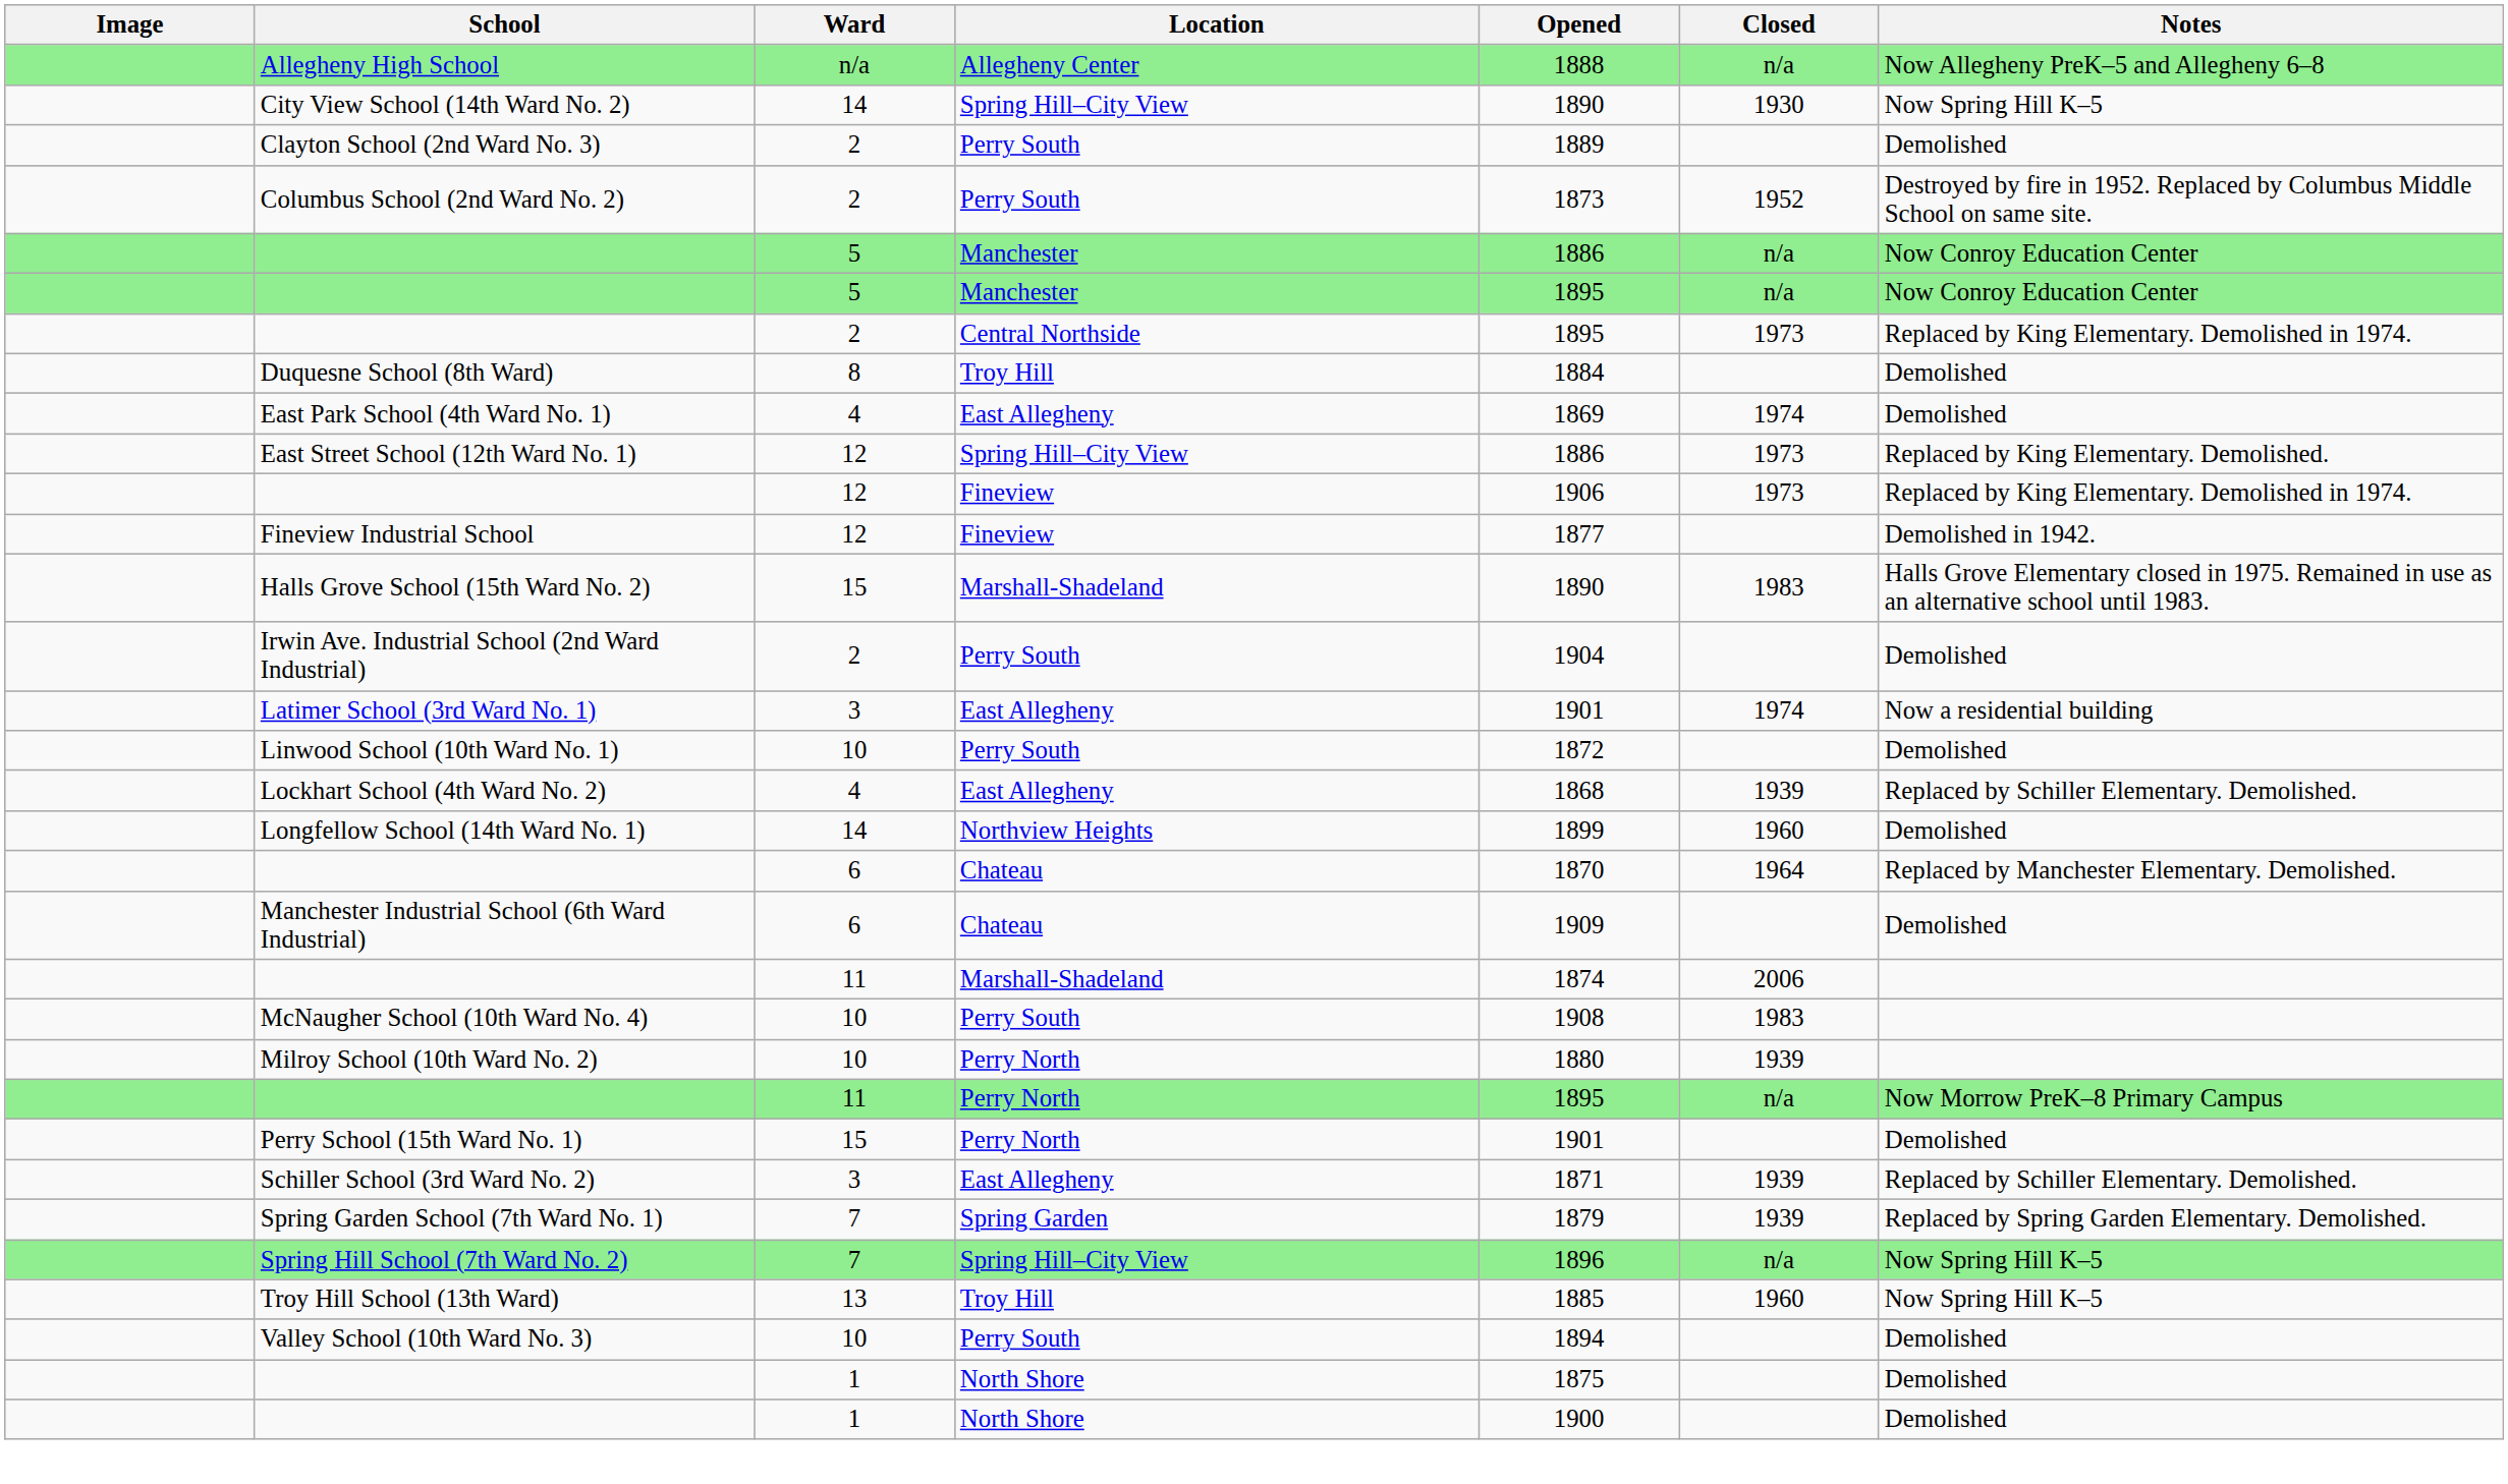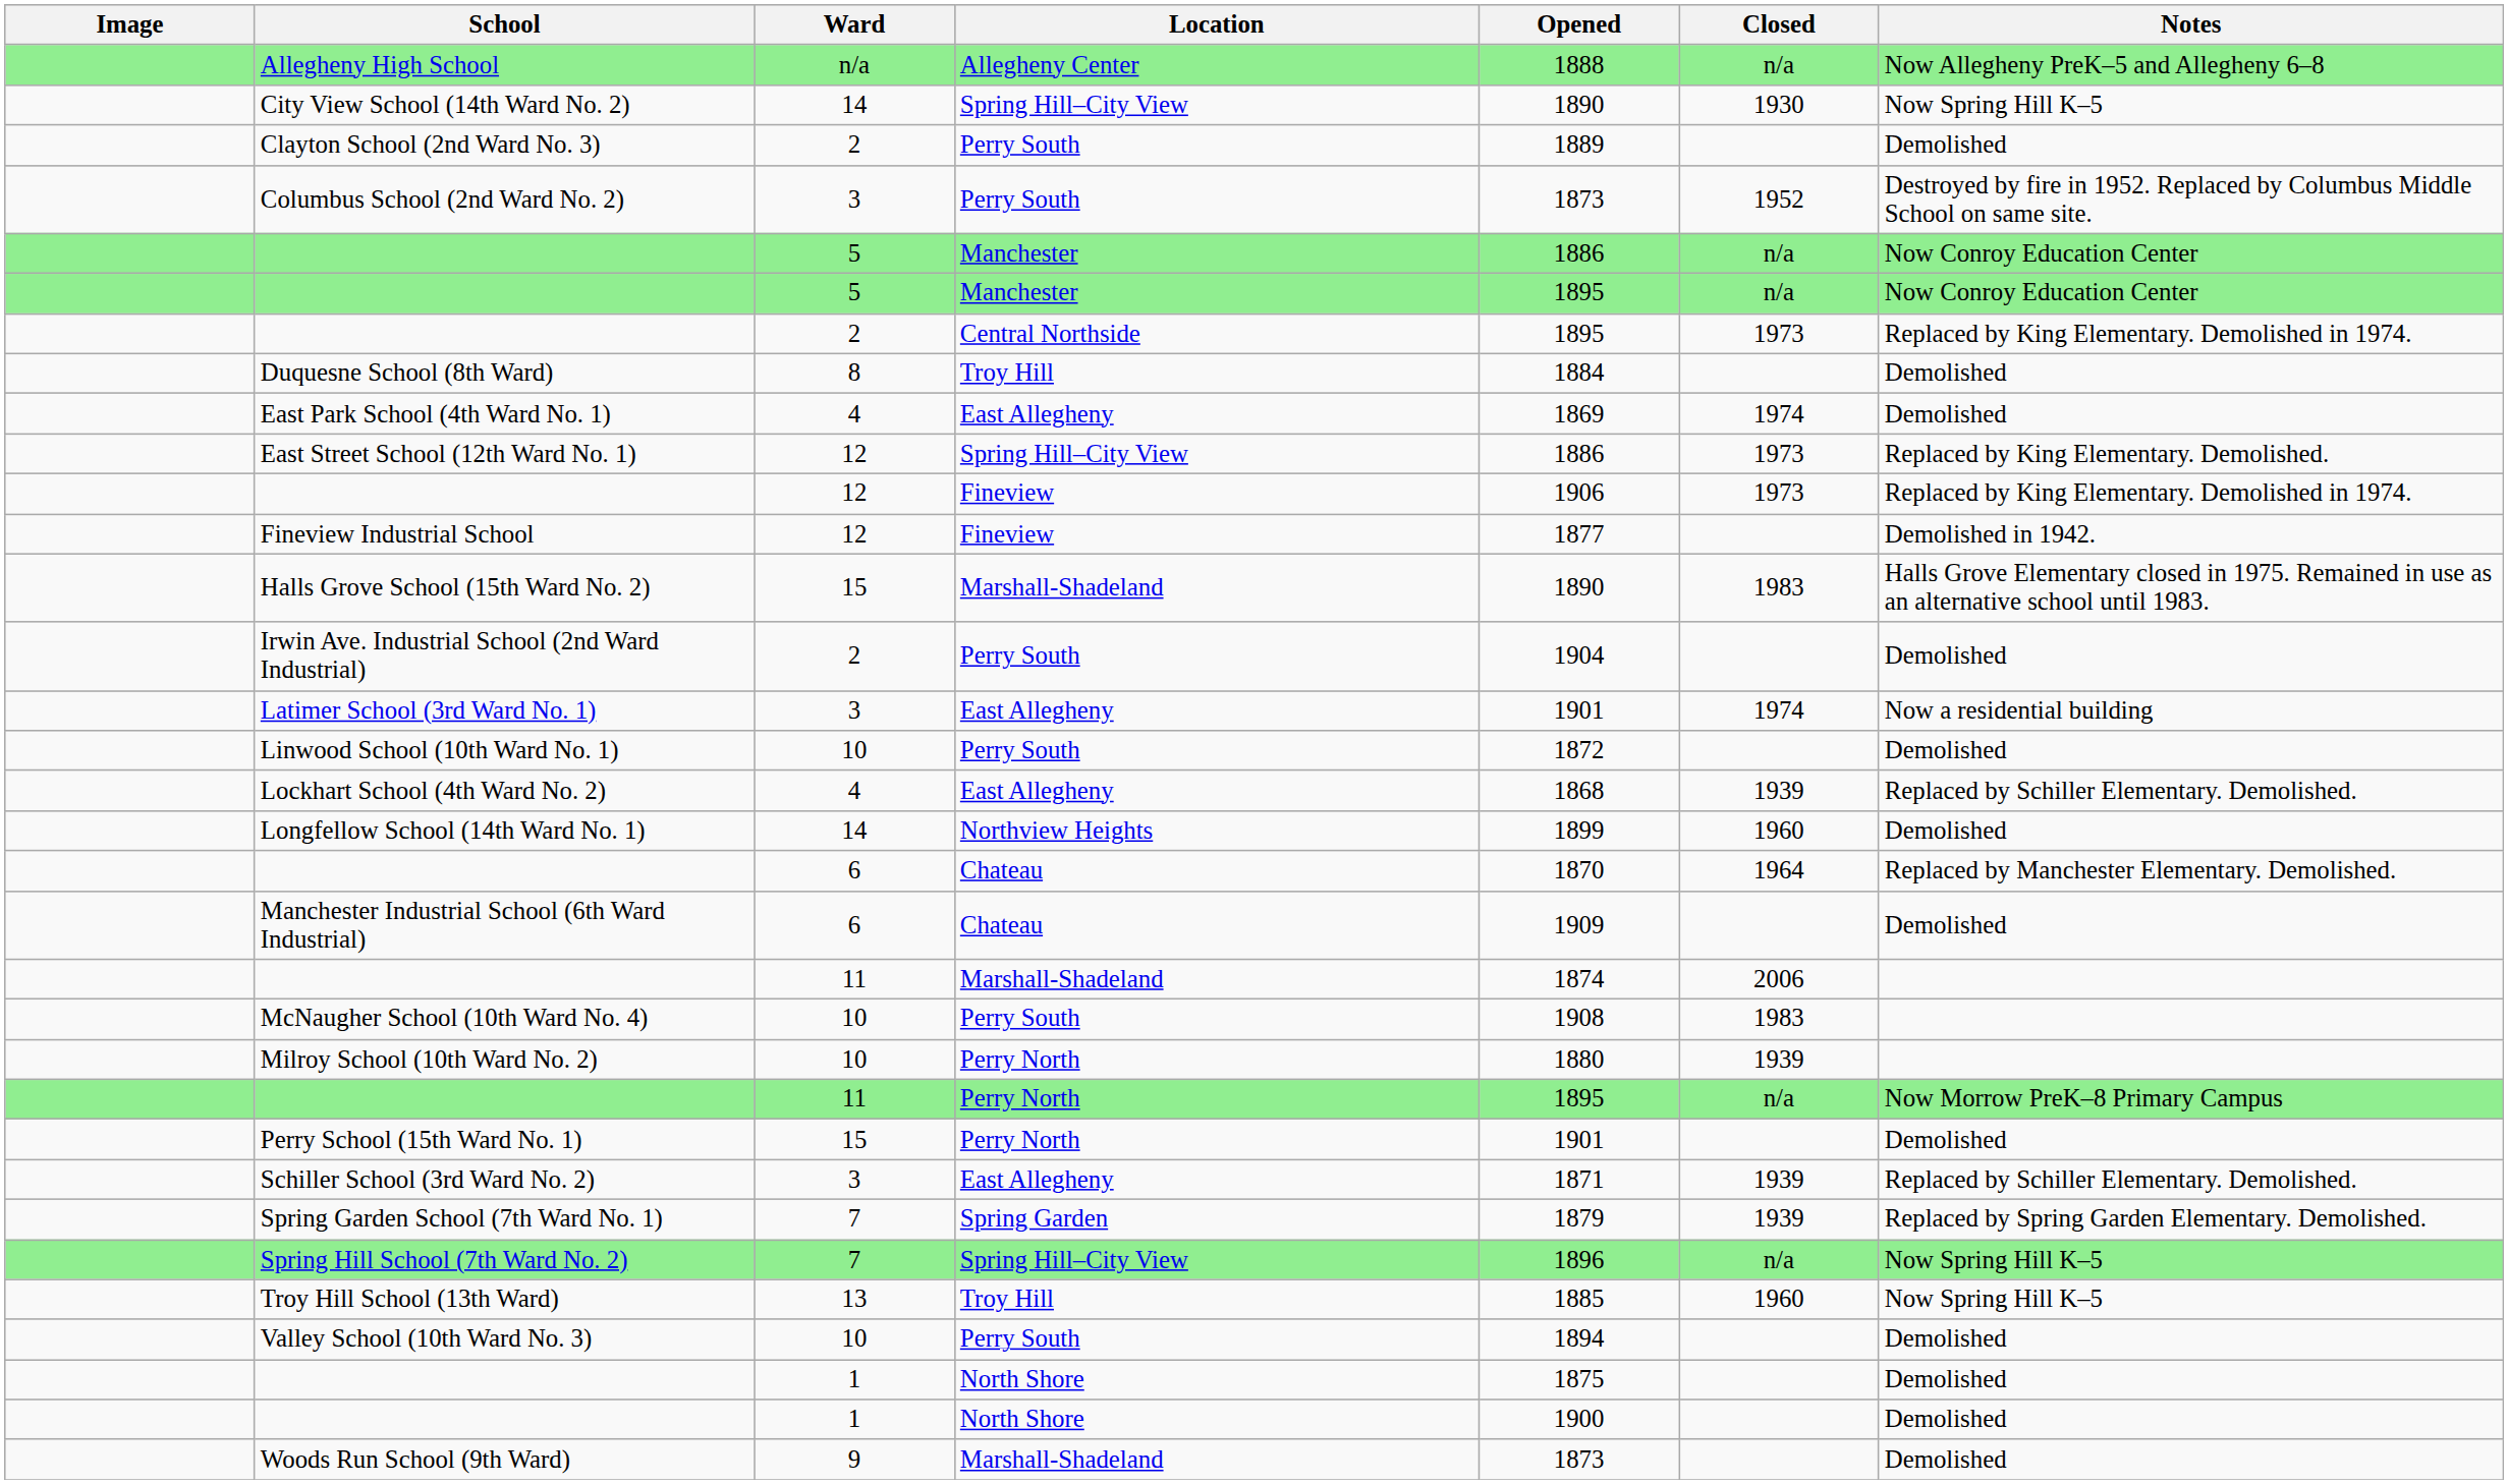 <table width=100% class="wikitable sortable">
 <tr>
 <th width=10%><strong>Image</strong></th>
 <th width=20%><strong>School</strong></th>
 <th width=8%><strong>Ward</strong></th>
 <th><strong>Location</strong></th>
 <th width=8%><strong>Opened</strong></th>
 <th width=8%><strong>Closed</strong></th>
 <th width=25%><strong>Notes</strong></th>
 </tr>
 <tr style="background: lightgreen">
 <td></td>
 <td><a href='#'>Allegheny High School</a></td>
 <td align=center>n/a</td>
 <td><a href='#'>Allegheny Center</a></td>
 <td align=center>1888</td>
 <td align=center>n/a</td>
 <td>Now Allegheny PreK–5 and Allegheny 6–8</td>
 </tr>
 <tr>
 <td></td>
 <td>City View School (14th Ward No. 2)</td>
 <td align=center>14</td>
 <td><a href='#'>Spring Hill–City View</a></td>
 <td align=center>1890</td>
 <td align=center>1930</td>
 <td>Now Spring Hill K–5</td>
 </tr>
 <tr>
 <td></td>
 <td>Clayton School (2nd Ward No. 3)</td>
 <td align=center>2</td>
 <td><a href='#'>Perry South</a></td>
 <td align=center>1889</td>
 <td align=center></td>
 <td>Demolished</td>
 </tr>
 <tr>
 <td></td>
 <td>Columbus School (2nd Ward No. 2)</td>
-<td align=center>2</td>
+<td align=center>3</td>
 <td><a href='#'>Perry South</a></td>
 <td align=center>1873</td>
 <td align=center>1952</td>
 <td>Destroyed by fire in 1952. Replaced by Columbus Middle School on same site.</td>
 </tr>
 <tr style="background: lightgreen">
 <td></td>
 <td></td>
 <td align=center>5</td>
 <td><a href='#'>Manchester</a></td>
 <td align=center>1886</td>
 <td align=center>n/a</td>
 <td>Now Conroy Education Center</td>
 </tr>
 <tr style="background: lightgreen">
 <td></td>
 <td></td>
 <td align=center>5</td>
 <td><a href='#'>Manchester</a></td>
 <td align=center>1895</td>
 <td align=center>n/a</td>
 <td>Now Conroy Education Center</td>
 </tr>
 <tr>
 <td></td>
 <td></td>
 <td align=center>2</td>
 <td><a href='#'>Central Northside</a></td>
 <td align=center>1895</td>
 <td align=center>1973</td>
 <td>Replaced by King Elementary. Demolished in 1974.</td>
 </tr>
 <tr>
 <td></td>
 <td>Duquesne School (8th Ward)</td>
 <td align=center>8</td>
 <td><a href='#'>Troy Hill</a></td>
 <td align=center>1884</td>
 <td align=center></td>
 <td>Demolished</td>
 </tr>
 <tr>
 <td></td>
 <td>East Park School (4th Ward No. 1)</td>
 <td align=center>4</td>
 <td><a href='#'>East Allegheny</a></td>
 <td align=center>1869</td>
 <td align=center>1974</td>
 <td>Demolished</td>
 </tr>
 <tr>
 <td></td>
 <td>East Street School (12th Ward No. 1)</td>
 <td align=center>12</td>
 <td><a href='#'>Spring Hill–City View</a></td>
 <td align=center>1886</td>
 <td align=center>1973</td>
 <td>Replaced by King Elementary. Demolished.</td>
 </tr>
 <tr>
 <td></td>
 <td></td>
 <td align=center>12</td>
 <td><a href='#'>Fineview</a></td>
 <td align=center>1906</td>
 <td align=center>1973</td>
 <td>Replaced by King Elementary. Demolished in 1974.</td>
 </tr>
 <tr>
 <td></td>
 <td>Fineview Industrial School</td>
 <td align=center>12</td>
 <td><a href='#'>Fineview</a></td>
 <td align=center>1877</td>
 <td align=center></td>
 <td>Demolished in 1942.</td>
 </tr>
 <tr>
 <td></td>
 <td>Halls Grove School (15th Ward No. 2)</td>
 <td align=center>15</td>
 <td><a href='#'>Marshall-Shadeland</a></td>
 <td align=center>1890</td>
 <td align=center>1983</td>
 <td>Halls Grove Elementary closed in 1975. Remained in use as an alternative school until 1983.</td>
 </tr>
 <tr>
 <td></td>
 <td>Irwin Ave. Industrial School (2nd Ward Industrial)</td>
 <td align=center>2</td>
 <td><a href='#'>Perry South</a></td>
 <td align=center>1904</td>
 <td align=center></td>
 <td>Demolished</td>
 </tr>
 <tr>
 <td></td>
 <td><a href='#'>Latimer School (3rd Ward No. 1)</a></td>
 <td align=center>3</td>
 <td><a href='#'>East Allegheny</a></td>
 <td align=center>1901</td>
 <td align=center>1974</td>
 <td>Now a residential building</td>
 </tr>
 <tr>
 <td></td>
 <td>Linwood School (10th Ward No. 1)</td>
 <td align=center>10</td>
 <td><a href='#'>Perry South</a></td>
 <td align=center>1872</td>
 <td align=center></td>
 <td>Demolished</td>
 </tr>
 <tr>
 <td></td>
 <td>Lockhart School (4th Ward No. 2)</td>
 <td align=center>4</td>
 <td><a href='#'>East Allegheny</a></td>
 <td align=center>1868</td>
 <td align=center>1939</td>
 <td>Replaced by Schiller Elementary. Demolished.</td>
 </tr>
 <tr>
 <td></td>
 <td>Longfellow School (14th Ward No. 1)</td>
 <td align=center>14</td>
 <td><a href='#'>Northview Heights</a></td>
 <td align=center>1899</td>
 <td align=center>1960</td>
 <td>Demolished</td>
 </tr>
 <tr>
 <td></td>
 <td></td>
 <td align=center>6</td>
 <td><a href='#'>Chateau</a></td>
 <td align=center>1870</td>
 <td align=center>1964</td>
 <td>Replaced by Manchester Elementary. Demolished.</td>
 </tr>
 <tr>
 <td></td>
 <td>Manchester Industrial School (6th Ward Industrial)</td>
 <td align=center>6</td>
 <td><a href='#'>Chateau</a></td>
 <td align=center>1909</td>
 <td align=center></td>
 <td>Demolished</td>
 </tr>
 <tr>
 <td></td>
 <td></td>
 <td align=center>11</td>
 <td><a href='#'>Marshall-Shadeland</a></td>
 <td align=center>1874</td>
 <td align=center>2006</td>
 <td></td>
 </tr>
 <tr>
 <td></td>
 <td>McNaugher School (10th Ward No. 4)</td>
 <td align=center>10</td>
 <td><a href='#'>Perry South</a></td>
 <td align=center>1908</td>
 <td align=center>1983</td>
 <td></td>
 </tr>
 <tr>
 <td></td>
 <td>Milroy School (10th Ward No. 2)</td>
 <td align=center>10</td>
 <td><a href='#'>Perry North</a></td>
 <td align=center>1880</td>
 <td align=center>1939</td>
 <td></td>
 </tr>
 <tr style="background: lightgreen">
 <td></td>
 <td></td>
 <td align=center>11</td>
 <td><a href='#'>Perry North</a></td>
 <td align=center>1895</td>
 <td align=center>n/a</td>
 <td>Now Morrow PreK–8 Primary Campus</td>
 </tr>
 <tr>
 <td></td>
 <td>Perry School (15th Ward No. 1)</td>
 <td align=center>15</td>
 <td><a href='#'>Perry North</a></td>
 <td align=center>1901</td>
 <td align=center></td>
 <td>Demolished</td>
 </tr>
 <tr>
 <td></td>
 <td>Schiller School (3rd Ward No. 2)</td>
 <td align=center>3</td>
 <td><a href='#'>East Allegheny</a></td>
 <td align=center>1871</td>
 <td align=center>1939</td>
 <td>Replaced by Schiller Elementary. Demolished.</td>
 </tr>
 <tr>
 <td></td>
 <td>Spring Garden School (7th Ward No. 1)</td>
 <td align=center>7</td>
 <td><a href='#'>Spring Garden</a></td>
 <td align=center>1879</td>
 <td align=center>1939</td>
 <td>Replaced by Spring Garden Elementary. Demolished.</td>
 </tr>
 <tr style="background: lightgreen">
 <td></td>
 <td><a href='#'>Spring Hill School (7th Ward No. 2)</a></td>
 <td align=center>7</td>
 <td><a href='#'>Spring Hill–City View</a></td>
 <td align=center>1896</td>
 <td align=center>n/a</td>
 <td>Now Spring Hill K–5</td>
 </tr>
 <tr>
 <td></td>
 <td>Troy Hill School (13th Ward)</td>
 <td align=center>13</td>
 <td><a href='#'>Troy Hill</a></td>
 <td align=center>1885</td>
 <td align=center>1960</td>
 <td>Now Spring Hill K–5</td>
 </tr>
 <tr>
 <td></td>
 <td>Valley School (10th Ward No. 3)</td>
 <td align=center>10</td>
 <td><a href='#'>Perry South</a></td>
 <td align=center>1894</td>
 <td align=center></td>
 <td>Demolished</td>
 </tr>
 <tr>
 <td></td>
 <td></td>
 <td align=center>1</td>
 <td><a href='#'>North Shore</a></td>
 <td align=center>1875</td>
 <td align=center></td>
 <td>Demolished</td>
 </tr>
 <tr>
 <td></td>
 <td></td>
 <td align=center>1</td>
 <td><a href='#'>North Shore</a></td>
 <td align=center>1900</td>
 <td align=center></td>
 <td>Demolished</td>
 </tr>
+<tr>
+<td></td>
+<td>Woods Run School (9th Ward)</td>
+<td align=center>9</td>
+<td><a href='#'>Marshall-Shadeland</a></td>
+<td align=center>1873</td>
+<td align=center></td>
+<td>Demolished</td>
+</tr>
 </table>
